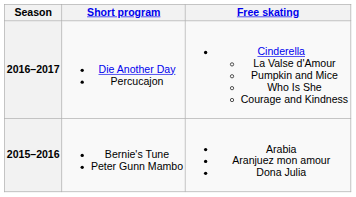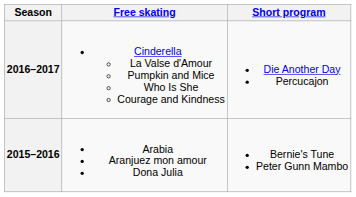 <table class=wikitable style=text-align:center>
 <tr>
 <th>Season</th>
+<th><a href='#'>Free skating</a></th>
 <th><a href='#'>Short program</a></th>
-<th><a href='#'>Free skating</a></th>
 </tr>
 <tr>
 <th>2016–2017 <br> </th>
+<td><br><ul><li><a href='#'>Cinderella</a> <br><ul><li>La Valse d'Amour</li><li>Pumpkin and Mice</li><li>Who Is She</li><li>Courage and Kindness</li></ul></li></ul></td>
 <td><br><ul><li><a href='#'>Die Another Day</a> <br></li><li>Percucajon <br></li></ul></td>
-<td><br><ul><li><a href='#'>Cinderella</a> <br><ul><li>La Valse d'Amour</li><li>Pumpkin and Mice</li><li>Who Is She</li><li>Courage and Kindness</li></ul></li></ul></td>
 </tr>
 <tr>
 <th>2015–2016 <br> </th>
+<td><br><ul><li>Arabia</li><li>Aranjuez mon amour</li><li>Dona Julia</li></ul></td>
 <td><br><ul><li>Bernie's Tune <br></li><li>Peter Gunn Mambo</li></ul></td>
-<td><br><ul><li>Arabia</li><li>Aranjuez mon amour</li><li>Dona Julia</li></ul></td>
 </tr>
 </table>
